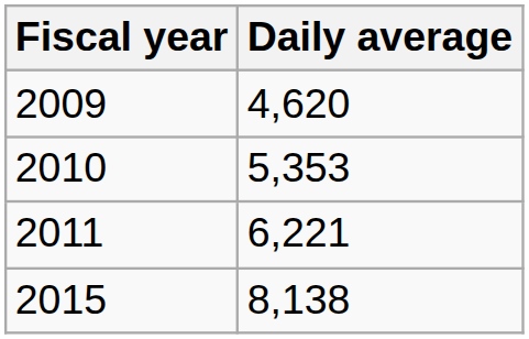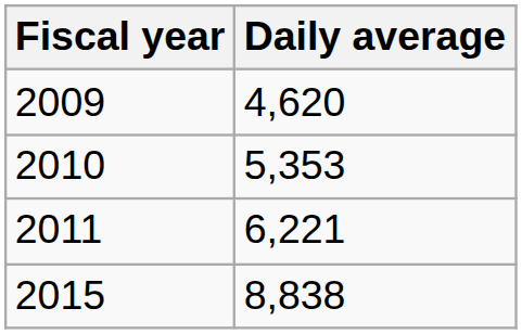 <table class="wikitable">
 <tr>
 <th>Fiscal year</th>
 <th>Daily average</th>
 </tr>
 <tr>
 <td>2009</td>
 <td>4,620</td>
 </tr>
 <tr>
 <td>2010</td>
 <td>5,353</td>
 </tr>
 <tr>
 <td>2011</td>
 <td>6,221</td>
 </tr>
 <tr>
 <td>2015</td>
-<td>8,138</td>
+<td>8,838</td>
 </tr>
 </table>
